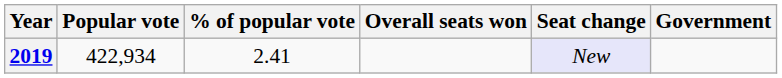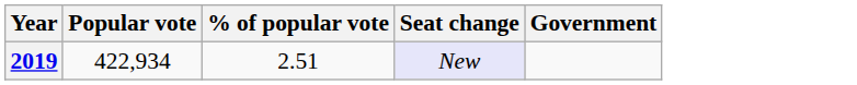 <table class="wikitable" style="text-align:center">
 <tr>
 <th>Year</th>
 <th>Popular vote</th>
 <th>% of popular vote</th>
-<th>Overall seats won</th>
 <th>Seat change</th>
 <th rowspan=1>Government</th>
 </tr>
 <tr>
 <th><a href='#'>2019</a></th>
 <td>422,934</td>
-<td>2.41</td>
-<td></td>
+<td>2.51</td>
 <td style="background: lavender;"><em>New</em></td>
 <td></td>
 </tr>
 </table>
